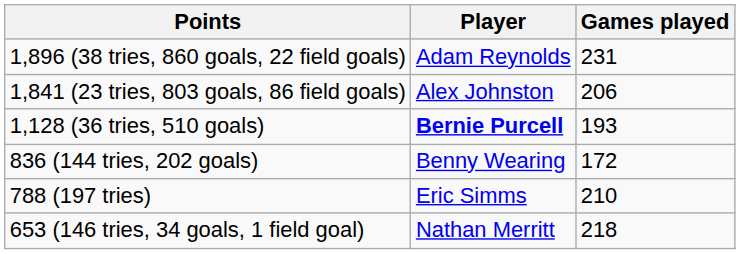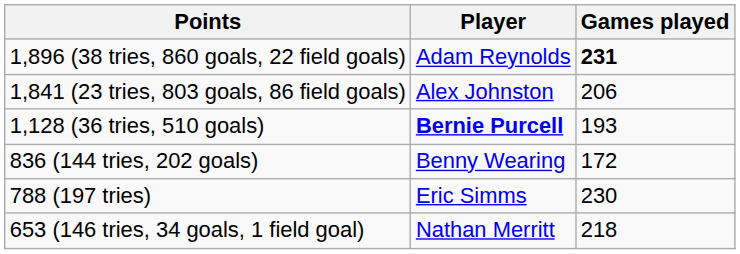 <table class="wikitable" style="text-align:left">
 <tr>
 <th>Points</th>
 <th>Player</th>
 <th>Games played</th>
 </tr>
 <tr>
 <td>1,896 (38 tries, 860 goals, 22 field goals)</td>
 <td style="text-align:left;"><a href='#'>Adam Reynolds</a></td>
-<td>231</td>
+<td><strong>231</strong></td>
 </tr>
 <tr>
 <td>1,841 (23 tries, 803 goals, 86 field goals)</td>
 <td><a href='#'>Alex Johnston</a></td>
 <td>206</td>
 </tr>
 <tr>
 <td>1,128 (36 tries, 510 goals)</td>
 <td><strong><a href='#'>Bernie Purcell</a></strong></td>
 <td>193</td>
 </tr>
 <tr>
 <td>836 (144 tries, 202 goals)</td>
 <td style="text-align:left;"><a href='#'>Benny Wearing</a></td>
 <td>172</td>
 </tr>
 <tr>
 <td>788 (197 tries)</td>
 <td style="text-align:left;"><a href='#'>Eric Simms</a></td>
-<td>210</td>
+<td>230</td>
 </tr>
 <tr>
 <td>653 (146 tries, 34 goals, 1 field goal)</td>
 <td style="text-align:left;"><a href='#'>Nathan Merritt</a></td>
 <td>218</td>
 </tr>
 </table>
